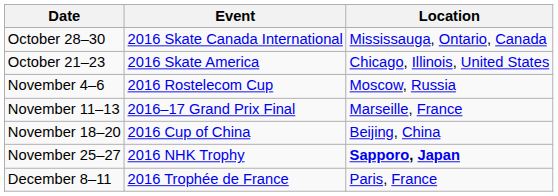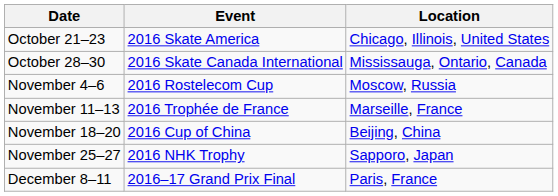 <table class="wikitable">
 <tr>
 <th>Date</th>
 <th>Event</th>
 <th>Location</th>
 </tr>
 <tr>
+<td>October 21–23</td>
+<td><a href='#'>2016 Skate America</a></td>
+<td><a href='#'>Chicago</a>, <a href='#'>Illinois</a>, <a href='#'>United States</a></td>
+</tr>
+<tr>
 <td>October 28–30</td>
 <td><a href='#'>2016 Skate Canada International</a></td>
 <td><a href='#'>Mississauga</a>, <a href='#'>Ontario</a>, <a href='#'>Canada</a></td>
-</tr>
-<tr>
-<td>October 21–23</td>
-<td><a href='#'>2016 Skate America</a></td>
-<td><a href='#'>Chicago</a>, <a href='#'>Illinois</a>, <a href='#'>United States</a></td>
 </tr>
 <tr>
 <td>November 4–6</td>
 <td><a href='#'>2016 Rostelecom Cup</a></td>
 <td><a href='#'>Moscow</a>, <a href='#'>Russia</a></td>
 </tr>
 <tr>
 <td>November 11–13</td>
-<td><a href='#'>2016–17 Grand Prix Final</a></td>
+<td><a href='#'>2016 Trophée de France</a></td>
 <td><a href='#'>Marseille</a>, <a href='#'>France</a></td>
 </tr>
 <tr>
 <td>November 18–20</td>
 <td><a href='#'>2016 Cup of China</a></td>
 <td><a href='#'>Beijing</a>, <a href='#'>China</a></td>
 </tr>
 <tr>
 <td>November 25–27</td>
 <td><a href='#'>2016 NHK Trophy</a></td>
-<td><strong><a href='#'>Sapporo</a>, <a href='#'>Japan</a></strong></td>
+<td><a href='#'>Sapporo</a>, <a href='#'>Japan</a></td>
 </tr>
 <tr>
 <td>December 8–11</td>
-<td><a href='#'>2016 Trophée de France</a></td>
+<td><a href='#'>2016–17 Grand Prix Final</a></td>
 <td><a href='#'>Paris</a>, <a href='#'>France</a></td>
 </tr>
 </table>
